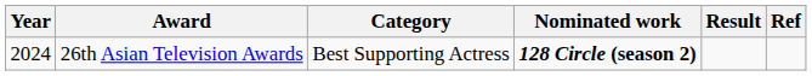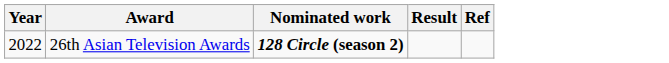 <table class="wikitable sortable">
 <tr>
 <th>Year</th>
 <th>Award</th>
-<th>Category</th>
 <th>Nominated work</th>
 <th>Result</th>
 <th class="unsortable">Ref</th>
 </tr>
 <tr>
-<td>2024</td>
+<td>2022</td>
 <td>26th <a href='#'>Asian Television Awards</a></td>
-<td>Best Supporting Actress</td>
 <td><strong><em>128 Circle</em> (season 2)</strong></td>
 <td></td>
 <td></td>
 </tr>
 </table>
